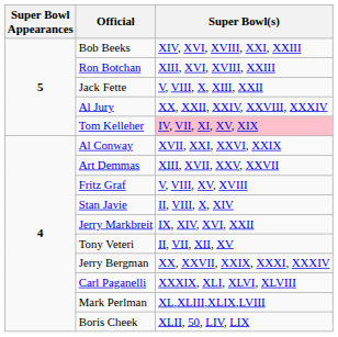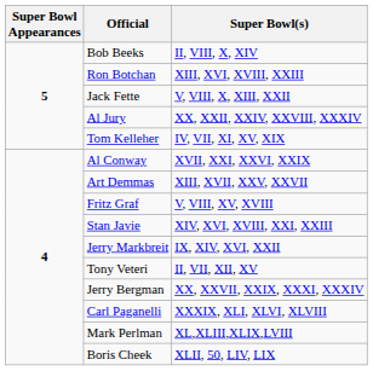 <table class="wikitable" style="font-size: 95%">
 <tr bgcolor="#efefef">
 <th>Super Bowl<br>Appearances</th>
 <th>Official</th>
 <th>Super Bowl(s)</th>
 </tr>
 <tr>
 <td rowspan=5 style="text-align:center;"><strong>5</strong></td>
 <td>Bob Beeks</td>
-<td><a href='#'>XIV</a>, <a href='#'>XVI</a>, <a href='#'>XVIII</a>, <a href='#'>XXI</a>, <a href='#'>XXIII</a></td>
+<td><a href='#'>II</a>, <a href='#'>VIII</a>, <a href='#'>X</a>, <a href='#'>XIV</a></td>
 </tr>
 <tr>
 <td><a href='#'>Ron Botchan</a></td>
 <td><a href='#'>XIII</a>, <a href='#'>XVI</a>, <a href='#'>XVIII</a>, <a href='#'>XXIII</a></td>
 </tr>
 <tr>
 <td>Jack Fette</td>
 <td><a href='#'>V</a>, <a href='#'>VIII</a>, <a href='#'>X</a>, <a href='#'>XIII</a>, <a href='#'>XXII</a></td>
 </tr>
 <tr>
 <td><a href='#'>Al Jury</a></td>
 <td><a href='#'>XX</a>, <a href='#'>XXII</a>, <a href='#'>XXIV</a>, <a href='#'>XXVIII</a>, <a href='#'>XXXIV</a></td>
 </tr>
 <tr>
 <td><a href='#'>Tom Kelleher</a></td>
-<td style="background: pink;"><a href='#'>IV</a>, <a href='#'>VII</a>, <a href='#'>XI</a>, <a href='#'>XV</a>, <a href='#'>XIX</a></td>
+<td><a href='#'>IV</a>, <a href='#'>VII</a>, <a href='#'>XI</a>, <a href='#'>XV</a>, <a href='#'>XIX</a></td>
 </tr>
 <tr>
 <td rowspan="10" style="text-align:center;"><strong>4</strong></td>
 <td><a href='#'>Al Conway</a></td>
 <td><a href='#'>XVII</a>, <a href='#'>XXI</a>, <a href='#'>XXVI</a>, <a href='#'>XXIX</a></td>
 </tr>
 <tr>
 <td><a href='#'>Art Demmas</a></td>
 <td><a href='#'>XIII</a>, <a href='#'>XVII</a>, <a href='#'>XXV</a>, <a href='#'>XXVII</a></td>
 </tr>
 <tr>
 <td><a href='#'>Fritz Graf</a></td>
 <td><a href='#'>V</a>, <a href='#'>VIII</a>, <a href='#'>XV</a>, <a href='#'>XVIII</a></td>
 </tr>
 <tr>
 <td><a href='#'>Stan Javie</a></td>
-<td><a href='#'>II</a>, <a href='#'>VIII</a>, <a href='#'>X</a>, <a href='#'>XIV</a></td>
+<td><a href='#'>XIV</a>, <a href='#'>XVI</a>, <a href='#'>XVIII</a>, <a href='#'>XXI</a>, <a href='#'>XXIII</a></td>
 </tr>
 <tr>
 <td><a href='#'>Jerry Markbreit</a></td>
 <td><a href='#'>IX</a>, <a href='#'>XIV</a>, <a href='#'>XVI</a>, <a href='#'>XXII</a></td>
 </tr>
 <tr>
 <td>Tony Veteri</td>
 <td><a href='#'>II</a>, <a href='#'>VII</a>, <a href='#'>XII</a>, <a href='#'>XV</a></td>
 </tr>
 <tr>
 <td>Jerry Bergman</td>
 <td><a href='#'>XX</a>, <a href='#'>XXVII</a>, <a href='#'>XXIX</a>, <a href='#'>XXXI</a>, <a href='#'>XXXIV</a></td>
 </tr>
 <tr>
 <td><a href='#'>Carl Paganelli</a></td>
 <td><a href='#'>XXXIX</a>, <a href='#'>XLI</a>, <a href='#'>XLVI</a>, <a href='#'>XLVIII</a></td>
 </tr>
 <tr>
 <td>Mark Perlman</td>
 <td><a href='#'>XL</a>,<a href='#'>XLIII</a>,<a href='#'>XLIX</a>,<a href='#'>LVIII</a></td>
 </tr>
 <tr>
 <td>Boris Cheek</td>
 <td><a href='#'>XLII</a>, <a href='#'>50</a>, <a href='#'>LIV</a>, <a href='#'>LIX</a></td>
 </tr>
 </table>
